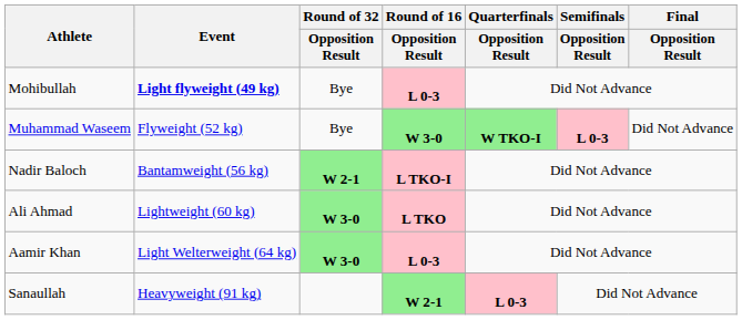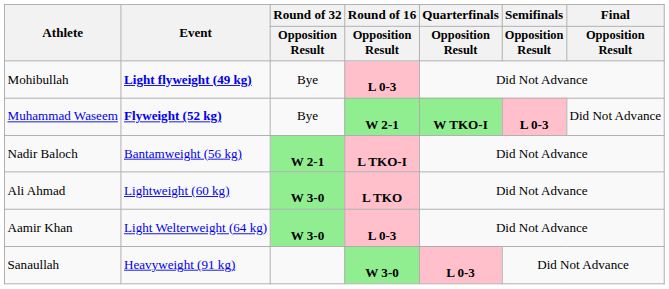 <table class="wikitable" style="font-size:90%">
 <tr>
 <th rowspan=2>Athlete</th>
 <th rowspan=2>Event</th>
 <th>Round of 32</th>
 <th>Round of 16</th>
 <th>Quarterfinals</th>
 <th>Semifinals</th>
 <th colspan=2>Final</th>
 </tr>
 <tr style="font-size:95%">
 <th>Opposition<br>Result</th>
 <th>Opposition<br>Result</th>
 <th>Opposition<br>Result</th>
 <th>Opposition<br>Result</th>
 <th>Opposition<br>Result</th>
 </tr>
 <tr align=center>
 <td align=left>Mohibullah</td>
 <td align=left><strong><a href='#'>Light flyweight (49 kg)</a></strong></td>
 <td>Bye</td>
 <td style="text-align:center; background:pink;"><br><strong>L 0-3</strong></td>
 <td colspan=3>Did Not Advance</td>
 </tr>
 <tr align=center>
 <td align=left><a href='#'>Muhammad Waseem</a></td>
-<td align=left><a href='#'>Flyweight (52 kg)</a></td>
+<td align=left><strong><a href='#'>Flyweight (52 kg)</a></strong></td>
 <td>Bye</td>
-<td style="text-align:center; background:lightgreen;"><br><strong>W 3-0</strong></td>
+<td style="text-align:center; background:lightgreen;"><br><strong>W 2-1</strong></td>
 <td style="text-align:center; background:lightgreen;"><br><strong>W TKO-I</strong></td>
 <td style="text-align:center; background:pink;"><br><strong>L 0-3</strong></td>
 <td>Did Not Advance</td>
 </tr>
 <tr align=center>
 <td align=left>Nadir Baloch</td>
 <td align=left><a href='#'>Bantamweight (56 kg)</a></td>
 <td style="text-align:center; background:lightgreen;"><br><strong>W 2-1</strong></td>
 <td style="text-align:center; background:pink;"><br><strong>L TKO-I</strong></td>
 <td colspan=3>Did Not Advance</td>
 </tr>
 <tr align=center>
 <td align=left>Ali Ahmad</td>
 <td align=left><a href='#'>Lightweight (60 kg)</a></td>
 <td style="text-align:center; background:lightgreen;"><br><strong>W 3-0</strong></td>
 <td style="text-align:center; background:pink;"><br><strong>L TKO</strong></td>
 <td colspan=3>Did Not Advance</td>
 </tr>
 <tr align=center>
 <td align=left>Aamir Khan</td>
 <td align=left><a href='#'>Light Welterweight (64 kg)</a></td>
 <td style="text-align:center; background:lightgreen;"><br><strong>W 3-0</strong></td>
 <td style="text-align:center; background:pink;"><br><strong>L 0-3</strong></td>
 <td colspan=3>Did Not Advance</td>
 </tr>
 <tr align=center>
 <td align=left>Sanaullah</td>
 <td align=left><a href='#'>Heavyweight (91 kg)</a></td>
 <td></td>
-<td style="text-align:center; background:lightgreen;"><br><strong>W 2-1</strong></td>
+<td style="text-align:center; background:lightgreen;"><br><strong>W 3-0</strong></td>
 <td style="text-align:center; background:pink;"><br><strong>L 0-3</strong></td>
 <td colspan=2>Did Not Advance</td>
 </tr>
 </table>
